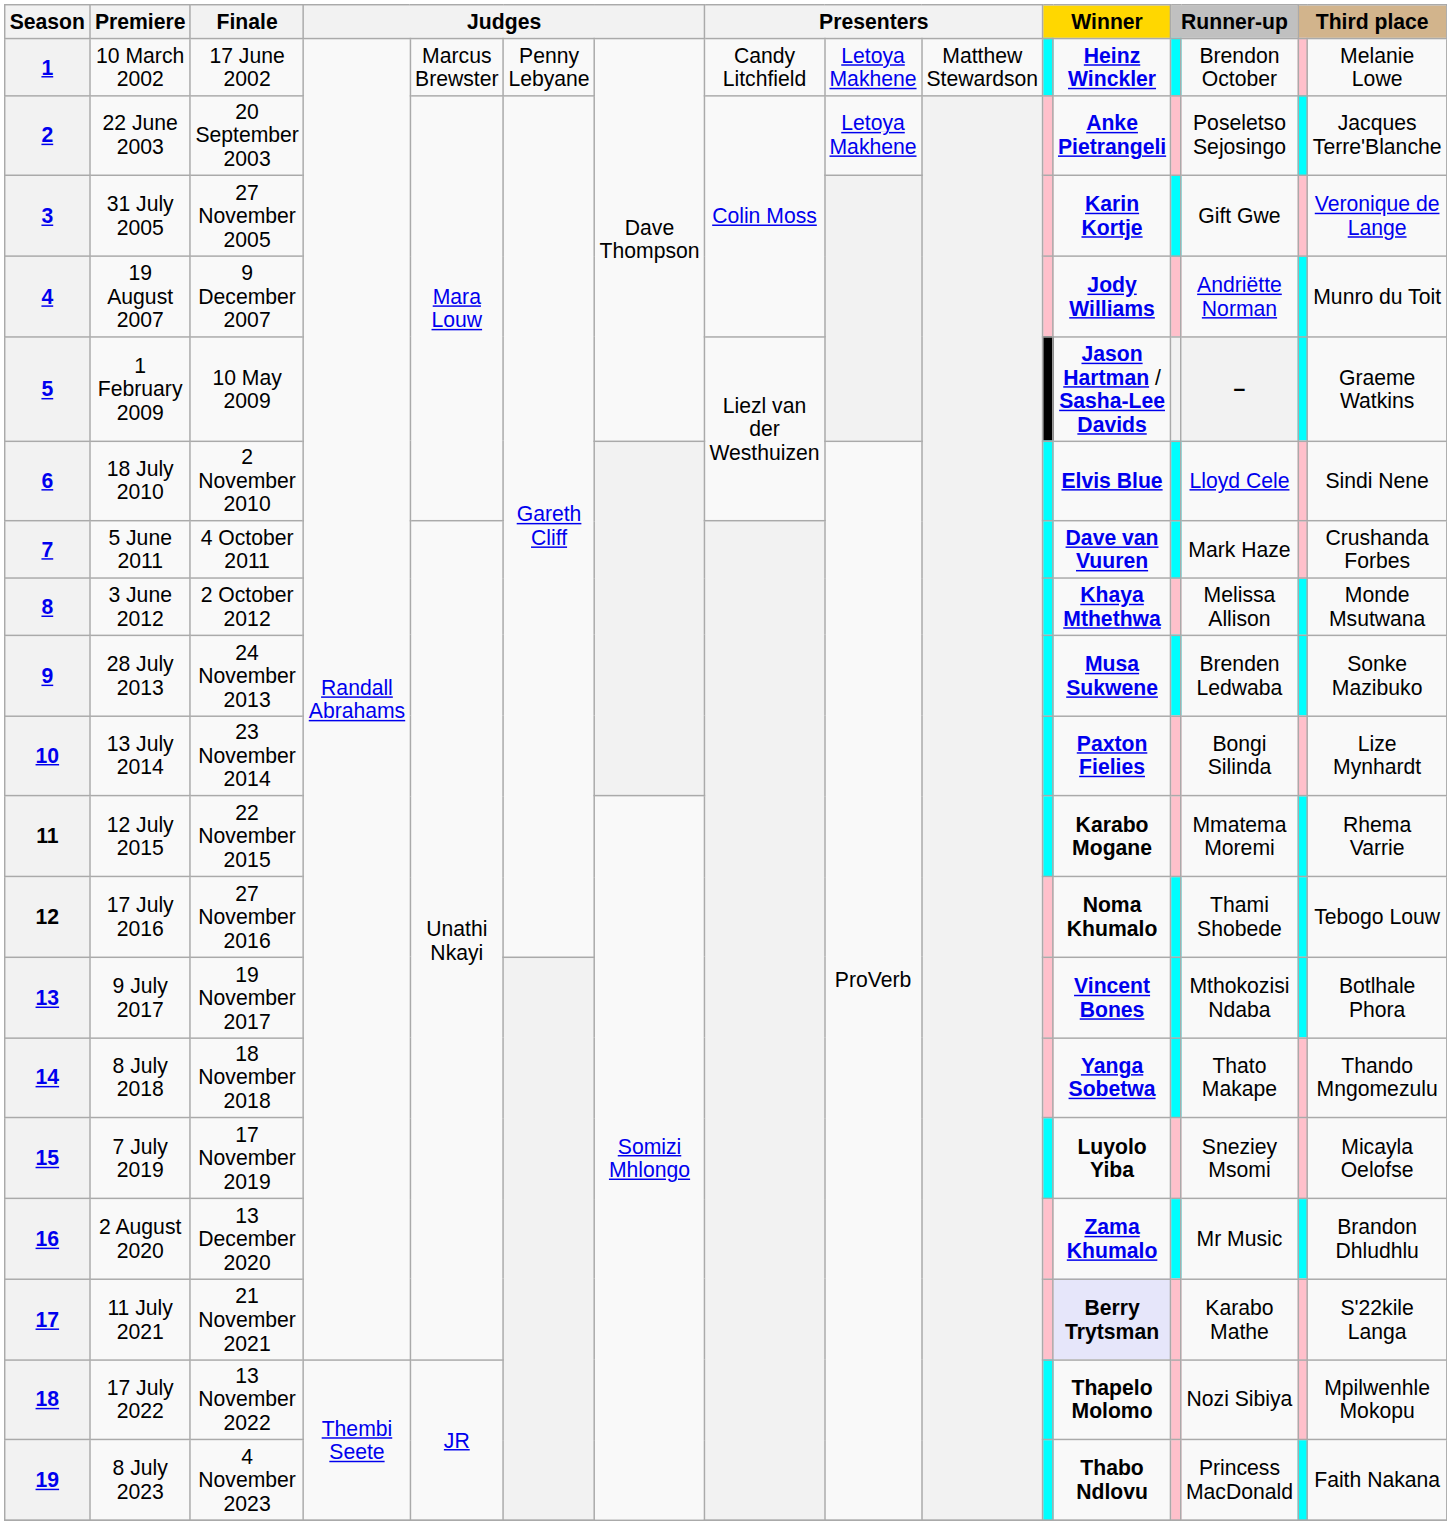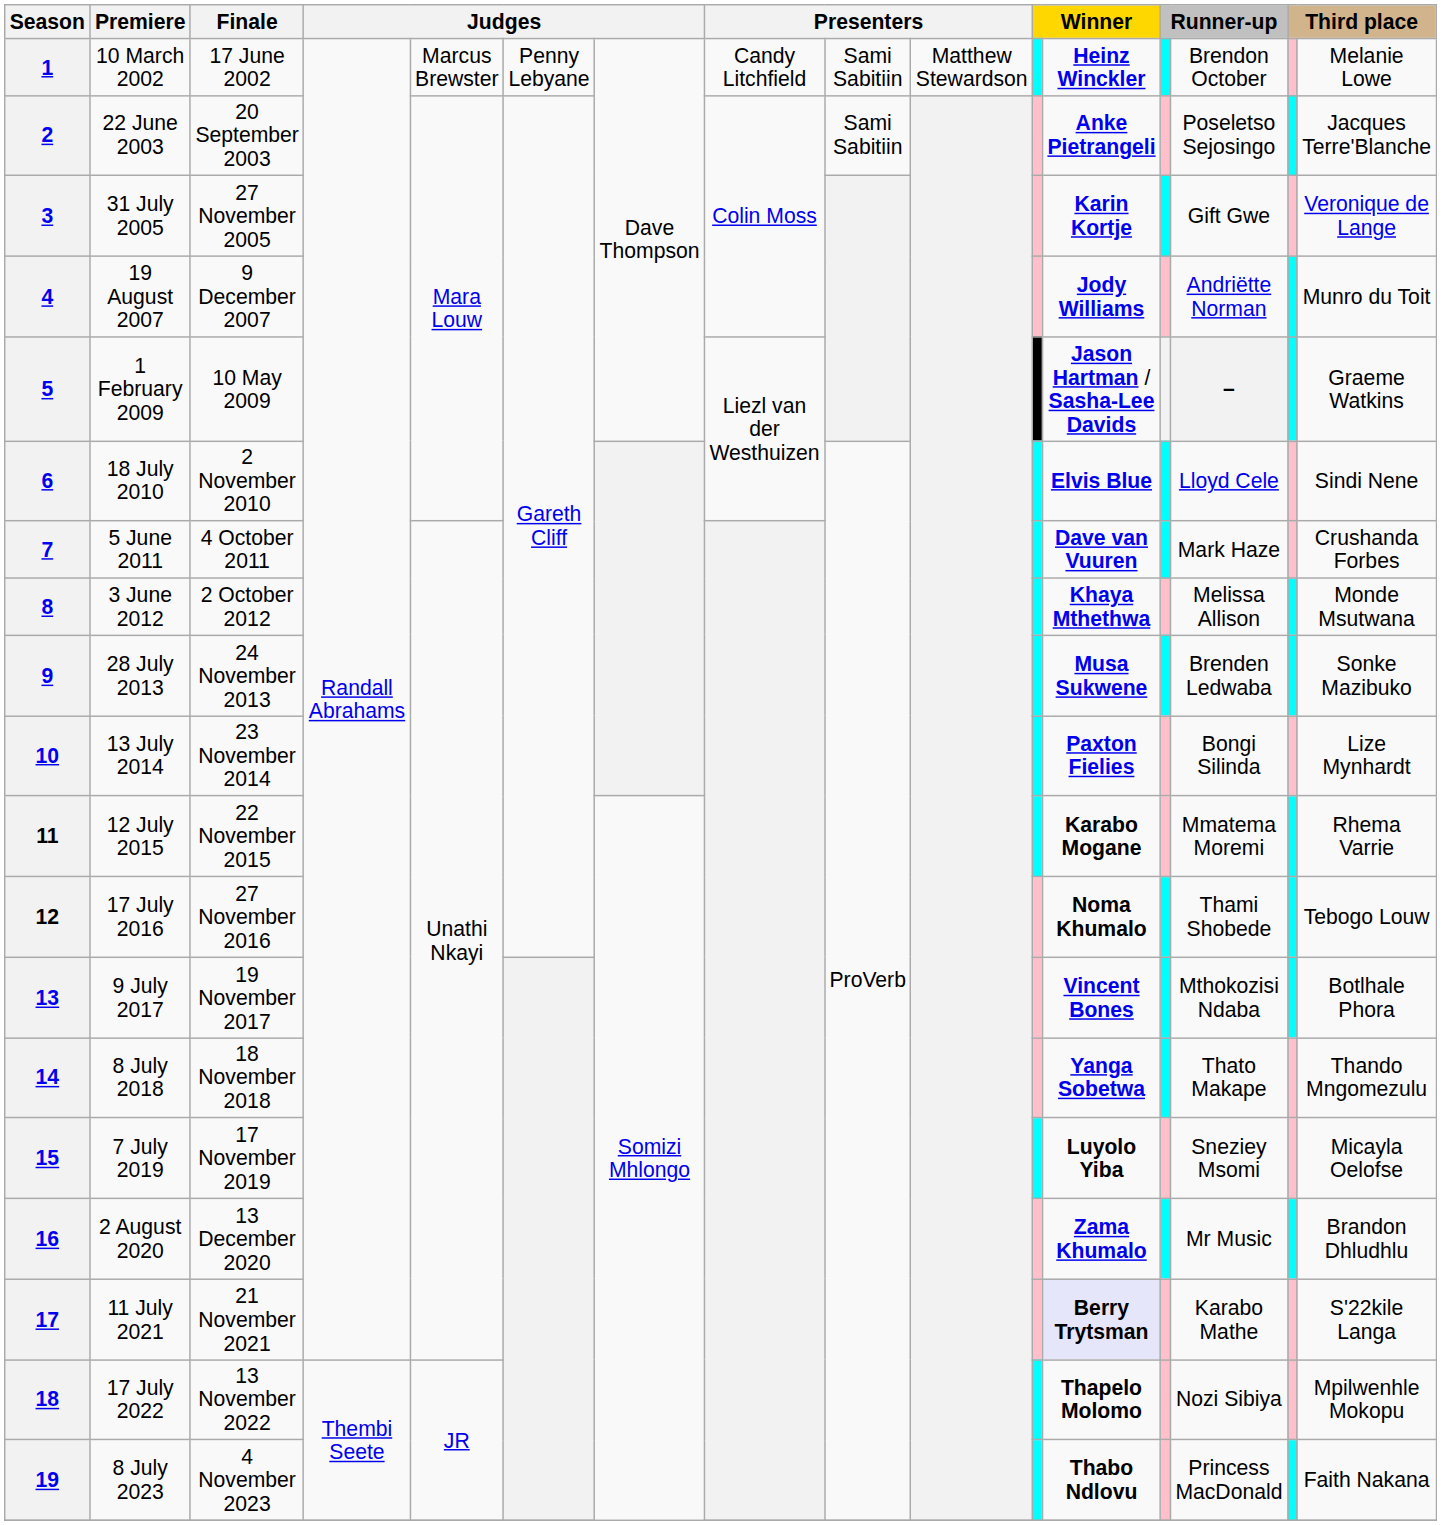 <table class="wikitable" style="text-align:center; font-size:90%; width:99%">
 <tr>
 <th width="2%">Season</th>
 <th width="9%">Premiere</th>
 <th width="9%">Finale</th>
 <th width="21%" colspan="4">Judges</th>
 <th width="21%" colspan="3">Presenters</th>
 <th style="background:gold" width="11%" colspan="2">Winner</th>
 <th style="background:silver" width="11%" colspan="2">Runner-up</th>
 <th style="background:tan" width="11%" colspan="2">Third place</th>
 </tr>
 <tr>
 <th><a href='#'>1</a></th>
 <td>10  March 2002</td>
 <td>17 June 2002</td>
 <td rowspan=17><a href='#'>Randall Abrahams</a></td>
 <td rowspan=1>Marcus Brewster</td>
 <td rowspan=1>Penny Lebyane</td>
 <td rowspan=5>Dave Thompson</td>
 <td rowspan=1>Candy Litchfield</td>
-<td rowspan=1><a href='#'>Letoya Makhene</a></td>
+<td rowspan=1>Sami Sabitiin</td>
 <td rowspan=1>Matthew Stewardson</td>
 <td style="background:cyan"></td>
 <td><strong><a href='#'>Heinz Winckler</a></strong></td>
 <td style="background:cyan"></td>
 <td>Brendon October</td>
 <td style="background:pink"></td>
 <td>Melanie Lowe</td>
 </tr>
 <tr>
 <th><a href='#'>2</a></th>
 <td>22 June 2003</td>
 <td>20 September 2003</td>
 <td rowspan=5><a href='#'>Mara Louw</a></td>
 <td rowspan=11><a href='#'>Gareth Cliff</a></td>
 <td rowspan=3><a href='#'>Colin Moss</a></td>
-<td rowspan=1><a href='#'>Letoya Makhene</a></td>
+<td rowspan=1>Sami Sabitiin</td>
 <th rowspan=18></th>
 <td style="background:pink"></td>
 <td><strong><a href='#'>Anke Pietrangeli</a></strong></td>
 <td style="background:pink"></td>
 <td>Poseletso Sejosingo</td>
 <td style="background:cyan"></td>
 <td>Jacques Terre'Blanche</td>
 </tr>
 <tr>
 <th><a href='#'>3</a></th>
 <td>31 July 2005</td>
 <td>27 November 2005</td>
 <th rowspan=3></th>
 <td style="background:pink"></td>
 <td><strong><a href='#'>Karin Kortje</a></strong></td>
 <td style="background:cyan"></td>
 <td>Gift Gwe</td>
 <td style="background:pink"></td>
 <td><a href='#'>Veronique de Lange</a></td>
 </tr>
 <tr>
 <th><a href='#'>4</a></th>
 <td>19 August 2007</td>
 <td>9 December 2007</td>
 <td style="background:pink"></td>
 <td><strong><a href='#'>Jody Williams</a></strong></td>
 <td style="background:pink"></td>
 <td><a href='#'>Andriëtte Norman</a></td>
 <td style="background:cyan"></td>
 <td>Munro du Toit</td>
 </tr>
 <tr>
 <th><a href='#'>5</a></th>
 <td>1 February 2009</td>
 <td>10 May 2009</td>
 <td rowspan=2>Liezl van der Westhuizen</td>
 <td style="background:black"></td>
 <td><strong><a href='#'>Jason Hartman</a></strong> / <br><strong><a href='#'>Sasha-Lee Davids</a></strong></td>
 <th></th>
 <th rowspan=1>–</th>
 <td style="background:cyan"></td>
 <td>Graeme Watkins</td>
 </tr>
 <tr>
 <th><a href='#'>6</a></th>
 <td>18 July 2010</td>
 <td>2 November 2010</td>
 <th rowspan=5></th>
 <td rowspan=14>ProVerb</td>
 <td style="background:cyan"></td>
 <td><strong><a href='#'>Elvis Blue</a></strong></td>
 <td style="background:cyan"></td>
 <td><a href='#'>Lloyd Cele</a></td>
 <td style="background:pink"></td>
 <td>Sindi Nene</td>
 </tr>
 <tr>
 <th><a href='#'>7</a></th>
 <td>5 June 2011</td>
 <td>4 October 2011</td>
 <td rowspan=11>Unathi Nkayi</td>
 <th rowspan=13></th>
 <td style="background:cyan"></td>
 <td><strong><a href='#'>Dave van Vuuren</a></strong></td>
 <td style="background:cyan"></td>
 <td>Mark Haze</td>
 <td style="background:pink"></td>
 <td>Crushanda Forbes</td>
 </tr>
 <tr>
 <th><a href='#'>8</a></th>
 <td>3 June 2012</td>
 <td>2 October 2012</td>
 <td style="background:cyan"></td>
 <td><strong><a href='#'>Khaya Mthethwa</a></strong></td>
 <td style="background:pink"></td>
 <td>Melissa Allison</td>
 <td style="background:cyan"></td>
 <td>Monde Msutwana</td>
 </tr>
 <tr>
 <th><a href='#'>9</a></th>
 <td>28 July 2013</td>
 <td>24 November 2013</td>
 <td style="background:cyan"></td>
 <td><strong><a href='#'>Musa Sukwene</a></strong></td>
 <td style="background:cyan"></td>
 <td>Brenden Ledwaba</td>
 <td style="background:cyan"></td>
 <td>Sonke Mazibuko</td>
 </tr>
 <tr>
 <th><a href='#'>10</a></th>
 <td>13 July 2014</td>
 <td>23 November 2014</td>
 <td style="background:cyan"></td>
 <td><strong><a href='#'>Paxton Fielies</a></strong></td>
 <td style="background:pink"></td>
 <td>Bongi Silinda</td>
 <td style="background:pink"></td>
 <td>Lize Mynhardt</td>
 </tr>
 <tr>
 <th>11</th>
 <td>12 July 2015</td>
 <td>22 November 2015</td>
 <td rowspan=12><a href='#'>Somizi Mhlongo</a></td>
 <td style="background:cyan"></td>
 <td><strong>Karabo Mogane</strong></td>
 <td style="background:pink"></td>
 <td>Mmatema Moremi</td>
 <td style="background:cyan"></td>
 <td>Rhema Varrie</td>
 </tr>
 <tr>
 <th>12</th>
 <td>17 July 2016</td>
 <td>27 November 2016</td>
 <td style="background:pink"></td>
 <td><strong>Noma Khumalo</strong></td>
 <td style="background:cyan"></td>
 <td>Thami Shobede</td>
 <td style="background:cyan"></td>
 <td>Tebogo Louw</td>
 </tr>
 <tr>
 <th><a href='#'>13</a></th>
 <td>9 July 2017</td>
 <td>19 November 2017</td>
 <th rowspan=7></th>
 <td style="background:pink"></td>
 <td><strong><a href='#'>Vincent Bones</a></strong></td>
 <td style="background:cyan"></td>
 <td>Mthokozisi Ndaba</td>
 <td style="background:cyan"></td>
 <td>Botlhale Phora</td>
 </tr>
 <tr>
 <th><a href='#'>14</a></th>
 <td>8 July 2018</td>
 <td>18 November 2018</td>
 <td style="background:pink"></td>
 <td><strong><a href='#'>Yanga Sobetwa</a></strong></td>
 <td style="background:cyan"></td>
 <td>Thato Makape</td>
 <td style="background:pink"></td>
 <td>Thando Mngomezulu</td>
 </tr>
 <tr>
 <th><a href='#'>15</a></th>
 <td>7 July 2019</td>
 <td>17 November 2019</td>
 <td style="background:cyan"></td>
 <td><strong>Luyolo Yiba</strong></td>
 <td style="background:pink"></td>
 <td>Sneziey Msomi</td>
 <td style="background:pink"></td>
 <td>Micayla Oelofse</td>
 </tr>
 <tr>
 <th><a href='#'>16</a></th>
 <td>2 August 2020</td>
 <td>13 December 2020</td>
 <td style="background:pink"></td>
 <td><strong><a href='#'>Zama Khumalo</a></strong></td>
 <td style="background:cyan"></td>
 <td>Mr Music</td>
 <td style="background:cyan"></td>
 <td>Brandon Dhludhlu</td>
 </tr>
 <tr>
 <th><a href='#'>17</a></th>
 <td>11 July 2021</td>
 <td>21 November 2021</td>
 <td style="background:pink"></td>
 <td style="background: lavender;"><strong>Berry Trytsman</strong></td>
 <td style="background:pink"></td>
 <td>Karabo Mathe</td>
 <td style="background:pink"></td>
 <td>S'22kile Langa</td>
 </tr>
 <tr>
 <th><a href='#'>18</a></th>
 <td>17 July 2022</td>
 <td>13 November 2022</td>
 <td rowspan=2><a href='#'>Thembi Seete</a></td>
 <td rowspan=2><a href='#'>JR</a></td>
 <td style="background:cyan"></td>
 <td><strong>Thapelo Molomo</strong></td>
 <td style="background:pink"></td>
 <td>Nozi Sibiya</td>
 <td style="background:pink"></td>
 <td>Mpilwenhle Mokopu</td>
 </tr>
 <tr>
 <th><a href='#'>19</a></th>
 <td>8 July 2023</td>
 <td>4 November 2023</td>
 <td style="background:cyan"></td>
 <td><strong>Thabo Ndlovu</strong></td>
 <td style="background:pink"></td>
 <td>Princess MacDonald</td>
 <td style="background:cyan"></td>
 <td>Faith Nakana</td>
 </tr>
 <tr>
 </tr>
 </table>
